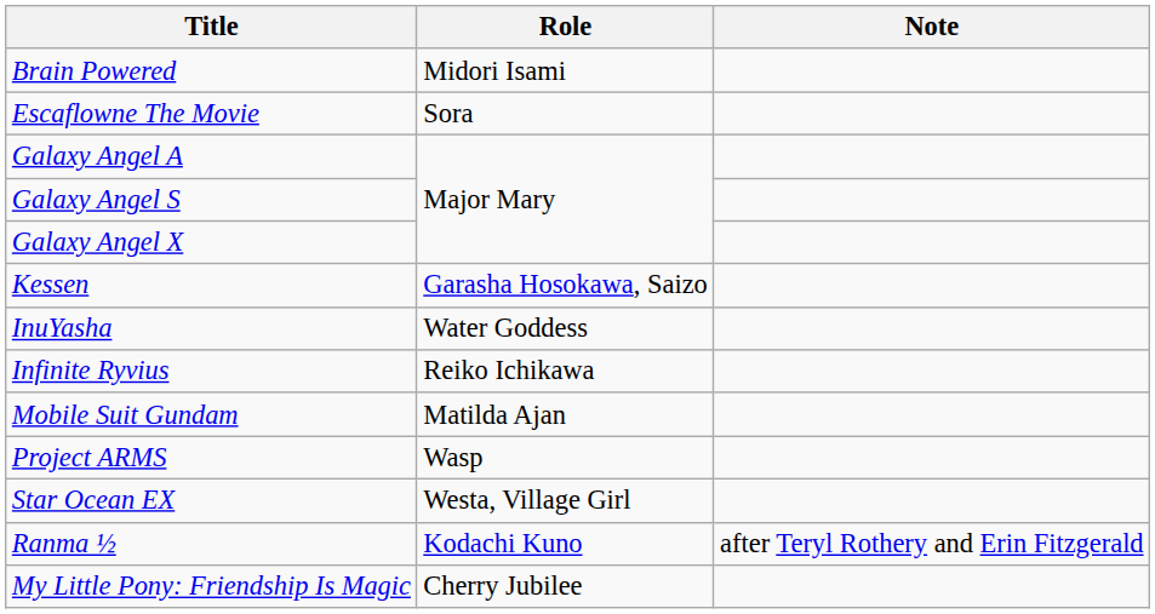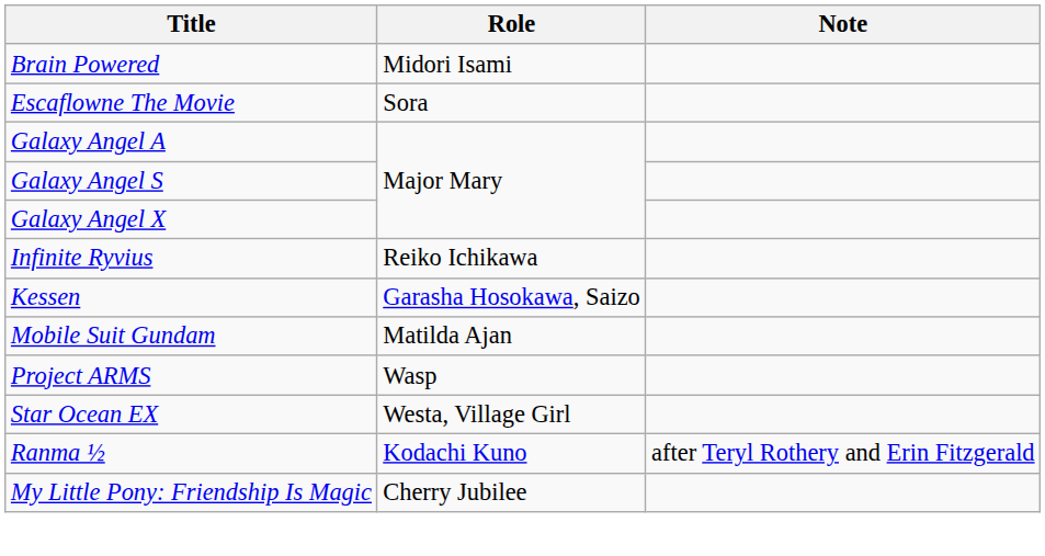 <table class="wikitable sortable">
 <tr>
 <th>Title</th>
 <th>Role</th>
 <th>Note</th>
 </tr>
 <tr>
 <td><em><a href='#'>Brain Powered</a></em></td>
 <td>Midori Isami</td>
 <td></td>
 </tr>
 <tr>
 <td><em><a href='#'>Escaflowne The Movie</a></em></td>
 <td>Sora</td>
 <td></td>
 </tr>
 <tr>
 <td><em><a href='#'>Galaxy Angel A</a></em></td>
 <td rowspan="3">Major Mary</td>
 <td></td>
 </tr>
 <tr>
 <td><em><a href='#'>Galaxy Angel S</a></em></td>
 <td></td>
 </tr>
 <tr>
 <td><em><a href='#'>Galaxy Angel X</a></em></td>
 <td></td>
 </tr>
 <tr>
-<td><em><a href='#'>Kessen</a></em></td>
-<td><a href='#'>Garasha Hosokawa</a>, Saizo</td>
+<td><em><a href='#'>Infinite Ryvius</a></em></td>
+<td>Reiko Ichikawa</td>
 <td></td>
 </tr>
 <tr>
-<td><em><a href='#'>InuYasha</a></em></td>
-<td>Water Goddess</td>
-<td></td>
-</tr>
-<tr>
-<td><em><a href='#'>Infinite Ryvius</a></em></td>
-<td>Reiko Ichikawa</td>
+<td><em><a href='#'>Kessen</a></em></td>
+<td><a href='#'>Garasha Hosokawa</a>, Saizo</td>
 <td></td>
 </tr>
 <tr>
 <td><em><a href='#'>Mobile Suit Gundam</a></em></td>
 <td>Matilda Ajan</td>
 <td></td>
 </tr>
 <tr>
 <td><em><a href='#'>Project ARMS</a></em></td>
 <td>Wasp</td>
 <td></td>
 </tr>
 <tr>
 <td><em><a href='#'>Star Ocean EX</a></em></td>
 <td>Westa, Village Girl</td>
 <td></td>
 </tr>
 <tr>
 <td><em><a href='#'>Ranma ½</a></em></td>
 <td><a href='#'>Kodachi Kuno</a></td>
 <td>after <a href='#'>Teryl Rothery</a> and <a href='#'>Erin Fitzgerald</a></td>
 </tr>
 <tr>
 <td><em><a href='#'>My Little Pony: Friendship Is Magic</a></em></td>
 <td>Cherry Jubilee</td>
 <td></td>
 </tr>
 </table>
